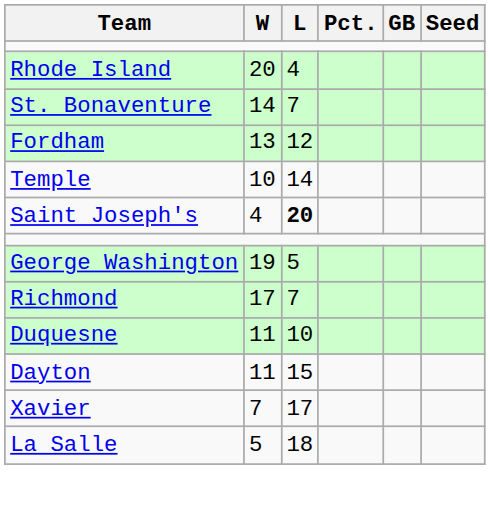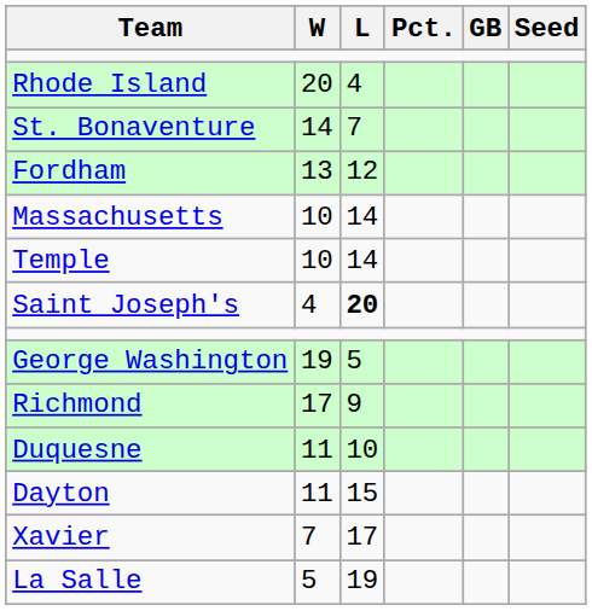 <table class=wikitable>
 <tr>
 <th>Team</th>
 <th>W</th>
 <th>L</th>
 <th>Pct.</th>
 <th>GB</th>
 <th>Seed</th>
 </tr>
 <tr>
 <td colspan=6></td>
 </tr>
 <tr bgcolor=#ccffcc>
 <td><a href='#'>Rhode Island</a></td>
 <td>20</td>
 <td>4</td>
 <td></td>
 <td></td>
 <td></td>
 </tr>
 <tr bgcolor=#ccffcc>
 <td><a href='#'>St. Bonaventure</a></td>
 <td>14</td>
 <td>7</td>
 <td></td>
 <td></td>
 <td></td>
 </tr>
 <tr bgcolor=#ccffcc>
 <td><a href='#'>Fordham</a></td>
 <td>13</td>
 <td>12</td>
 <td></td>
 <td></td>
 <td></td>
 </tr>
 <tr>
+<td><a href='#'>Massachusetts</a></td>
+<td>10</td>
+<td>14</td>
+<td></td>
+<td></td>
+<td></td>
+</tr>
+<tr>
 <td><a href='#'>Temple</a></td>
 <td>10</td>
 <td>14</td>
 <td></td>
 <td></td>
 <td></td>
 </tr>
 <tr>
 <td><a href='#'>Saint Joseph's</a></td>
 <td>4</td>
 <td><strong>20</strong></td>
 <td></td>
 <td></td>
 <td></td>
 </tr>
 <tr>
 <td colspan=6></td>
 </tr>
 <tr bgcolor=#ccffcc>
 <td><a href='#'>George Washington</a></td>
 <td>19</td>
 <td>5</td>
 <td></td>
 <td></td>
 <td></td>
 </tr>
 <tr bgcolor=#ccffcc>
 <td><a href='#'>Richmond</a></td>
 <td>17</td>
-<td>7</td>
+<td>9</td>
 <td></td>
 <td></td>
 <td></td>
 </tr>
 <tr bgcolor=#ccffcc>
 <td><a href='#'>Duquesne</a></td>
 <td>11</td>
 <td>10</td>
 <td></td>
 <td></td>
 <td></td>
 </tr>
 <tr>
 <td><a href='#'>Dayton</a></td>
 <td>11</td>
 <td>15</td>
 <td></td>
 <td></td>
 <td></td>
 </tr>
 <tr>
 <td><a href='#'>Xavier</a></td>
 <td>7</td>
 <td>17</td>
 <td></td>
 <td></td>
 <td></td>
 </tr>
 <tr>
 <td><a href='#'>La Salle</a></td>
 <td>5</td>
-<td>18</td>
+<td>19</td>
 <td></td>
 <td></td>
 <td></td>
 </tr>
 </table>
